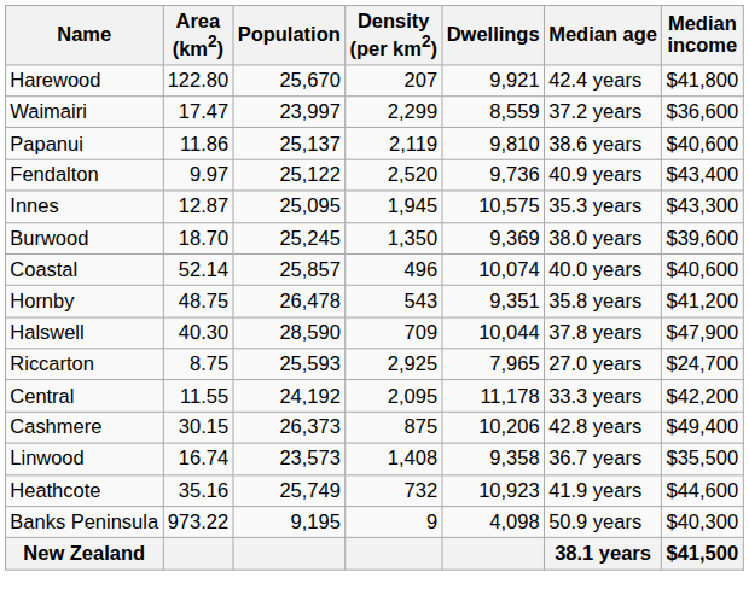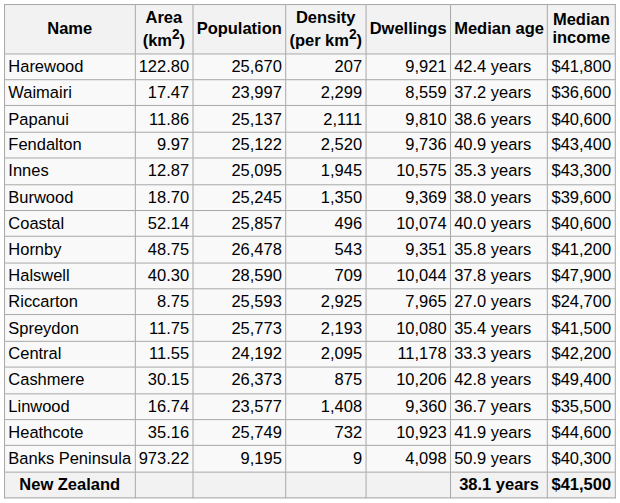 <table class="wikitable sortable">
 <tr>
 <th>Name</th>
 <th>Area<br>(km<sup>2</sup>)</th>
 <th>Population</th>
 <th>Density<br>(per km<sup>2</sup>)</th>
 <th>Dwellings</th>
 <th>Median age</th>
 <th>Median<br>income</th>
 </tr>
 <tr>
 <td>Harewood</td>
 <td style="text-align:right;">122.80</td>
 <td style="text-align:right;">25,670</td>
 <td style="text-align:right;">207</td>
 <td style="text-align:right;">9,921</td>
 <td>42.4 years</td>
 <td>$41,800</td>
 </tr>
 <tr>
 <td>Waimairi</td>
 <td style="text-align:right;">17.47</td>
 <td style="text-align:right;">23,997</td>
 <td style="text-align:right;">2,299</td>
 <td style="text-align:right;">8,559</td>
 <td>37.2 years</td>
 <td>$36,600</td>
 </tr>
 <tr>
 <td>Papanui</td>
 <td style="text-align:right;">11.86</td>
 <td style="text-align:right;">25,137</td>
-<td style="text-align:right;">2,119</td>
+<td style="text-align:right;">2,111</td>
 <td style="text-align:right;">9,810</td>
 <td>38.6 years</td>
 <td>$40,600</td>
 </tr>
 <tr>
 <td>Fendalton</td>
 <td style="text-align:right;">9.97</td>
 <td style="text-align:right;">25,122</td>
 <td style="text-align:right;">2,520</td>
 <td style="text-align:right;">9,736</td>
 <td>40.9 years</td>
 <td>$43,400</td>
 </tr>
 <tr>
 <td>Innes</td>
 <td style="text-align:right;">12.87</td>
 <td style="text-align:right;">25,095</td>
 <td style="text-align:right;">1,945</td>
 <td style="text-align:right;">10,575</td>
 <td>35.3 years</td>
 <td>$43,300</td>
 </tr>
 <tr>
 <td>Burwood</td>
 <td style="text-align:right;">18.70</td>
 <td style="text-align:right;">25,245</td>
 <td style="text-align:right;">1,350</td>
 <td style="text-align:right;">9,369</td>
 <td>38.0 years</td>
 <td>$39,600</td>
 </tr>
 <tr>
 <td>Coastal</td>
 <td style="text-align:right;">52.14</td>
 <td style="text-align:right;">25,857</td>
 <td style="text-align:right;">496</td>
 <td style="text-align:right;">10,074</td>
 <td>40.0 years</td>
 <td>$40,600</td>
 </tr>
 <tr>
 <td>Hornby</td>
 <td style="text-align:right;">48.75</td>
 <td style="text-align:right;">26,478</td>
 <td style="text-align:right;">543</td>
 <td style="text-align:right;">9,351</td>
 <td>35.8 years</td>
 <td>$41,200</td>
 </tr>
 <tr>
 <td>Halswell</td>
 <td style="text-align:right;">40.30</td>
 <td style="text-align:right;">28,590</td>
 <td style="text-align:right;">709</td>
 <td style="text-align:right;">10,044</td>
 <td>37.8 years</td>
 <td>$47,900</td>
 </tr>
 <tr>
 <td>Riccarton</td>
 <td style="text-align:right;">8.75</td>
 <td style="text-align:right;">25,593</td>
 <td style="text-align:right;">2,925</td>
 <td style="text-align:right;">7,965</td>
 <td>27.0 years</td>
 <td>$24,700</td>
 </tr>
 <tr>
+<td>Spreydon</td>
+<td style="text-align:right;">11.75</td>
+<td style="text-align:right;">25,773</td>
+<td style="text-align:right;">2,193</td>
+<td style="text-align:right;">10,080</td>
+<td>35.4 years</td>
+<td>$41,500</td>
+</tr>
+<tr>
 <td>Central</td>
 <td style="text-align:right;">11.55</td>
 <td style="text-align:right;">24,192</td>
 <td style="text-align:right;">2,095</td>
 <td style="text-align:right;">11,178</td>
 <td>33.3 years</td>
 <td>$42,200</td>
 </tr>
 <tr>
 <td>Cashmere</td>
 <td style="text-align:right;">30.15</td>
 <td style="text-align:right;">26,373</td>
 <td style="text-align:right;">875</td>
 <td style="text-align:right;">10,206</td>
 <td>42.8 years</td>
 <td>$49,400</td>
 </tr>
 <tr>
 <td>Linwood</td>
 <td style="text-align:right;">16.74</td>
-<td style="text-align:right;">23,573</td>
+<td style="text-align:right;">23,577</td>
 <td style="text-align:right;">1,408</td>
-<td style="text-align:right;">9,358</td>
+<td style="text-align:right;">9,360</td>
 <td>36.7 years</td>
 <td>$35,500</td>
 </tr>
 <tr>
 <td>Heathcote</td>
 <td style="text-align:right;">35.16</td>
 <td style="text-align:right;">25,749</td>
 <td style="text-align:right;">732</td>
 <td style="text-align:right;">10,923</td>
 <td>41.9 years</td>
 <td>$44,600</td>
 </tr>
 <tr>
 <td>Banks Peninsula</td>
 <td style="text-align:right;">973.22</td>
 <td style="text-align:right;">9,195</td>
 <td style="text-align:right;">9</td>
 <td style="text-align:right;">4,098</td>
 <td>50.9 years</td>
 <td>$40,300</td>
 </tr>
 <tr>
 <th>New Zealand</th>
 <th></th>
 <th></th>
 <th></th>
 <th></th>
 <th>38.1 years</th>
 <th style="text-align:left;">$41,500</th>
 </tr>
 </table>
